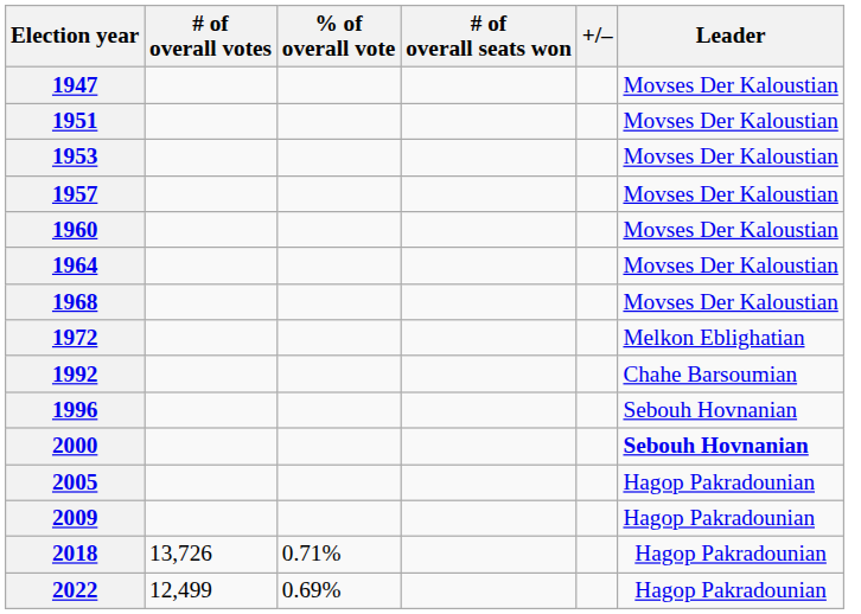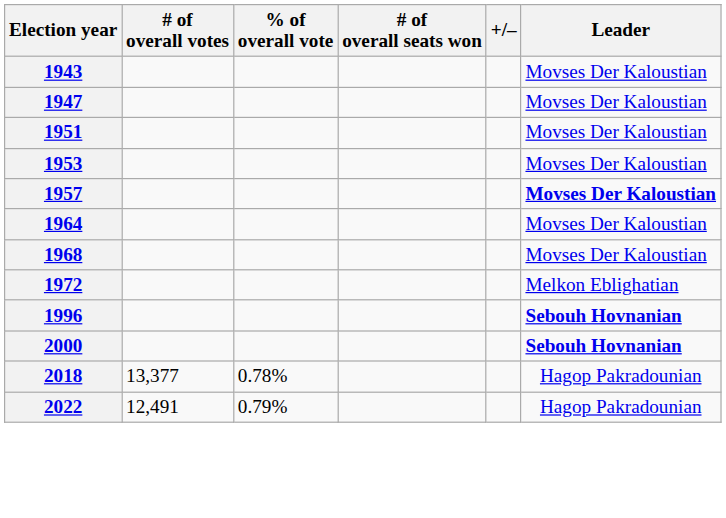 <table class="wikitable">
 <tr>
 <th>Election year</th>
 <th># of<br>overall votes</th>
 <th>% of<br>overall vote</th>
 <th># of<br>overall seats won</th>
 <th>+/–</th>
 <th>Leader</th>
+</tr>
+<tr>
+<th><a href='#'>1943</a></th>
+<td></td>
+<td></td>
+<td></td>
+<td></td>
+<td><a href='#'>Movses Der Kaloustian</a></td>
 </tr>
 <tr>
 <th><a href='#'>1947</a></th>
 <td></td>
 <td></td>
 <td></td>
 <td></td>
 <td><a href='#'>Movses Der Kaloustian</a></td>
 </tr>
 <tr>
 <th><a href='#'>1951</a></th>
 <td></td>
 <td></td>
 <td></td>
 <td></td>
 <td><a href='#'>Movses Der Kaloustian</a></td>
 </tr>
 <tr>
 <th><a href='#'>1953</a></th>
 <td></td>
 <td></td>
 <td></td>
 <td></td>
 <td><a href='#'>Movses Der Kaloustian</a></td>
 </tr>
 <tr>
 <th><a href='#'>1957</a></th>
 <td></td>
 <td></td>
 <td></td>
 <td></td>
-<td><a href='#'>Movses Der Kaloustian</a></td>
-</tr>
-<tr>
-<th><a href='#'>1960</a></th>
-<td></td>
-<td></td>
-<td></td>
-<td></td>
-<td><a href='#'>Movses Der Kaloustian</a></td>
+<td><strong><a href='#'>Movses Der Kaloustian</a></strong></td>
 </tr>
 <tr>
 <th><a href='#'>1964</a></th>
 <td></td>
 <td></td>
 <td></td>
 <td></td>
 <td><a href='#'>Movses Der Kaloustian</a></td>
 </tr>
 <tr>
 <th><a href='#'>1968</a></th>
 <td></td>
 <td></td>
 <td></td>
 <td></td>
 <td><a href='#'>Movses Der Kaloustian</a></td>
 </tr>
 <tr>
 <th><a href='#'>1972</a></th>
 <td></td>
 <td></td>
 <td></td>
 <td></td>
 <td><a href='#'>Melkon Eblighatian</a></td>
 </tr>
 <tr>
-<th><a href='#'>1992</a></th>
-<td></td>
-<td></td>
-<td></td>
-<td></td>
-<td><a href='#'>Chahe Barsoumian</a></td>
-</tr>
-<tr>
 <th><a href='#'>1996</a></th>
 <td></td>
 <td></td>
 <td></td>
 <td></td>
-<td><a href='#'>Sebouh Hovnanian</a></td>
+<td><strong><a href='#'>Sebouh Hovnanian</a></strong></td>
 </tr>
 <tr>
 <th><a href='#'>2000</a></th>
 <td></td>
 <td></td>
 <td></td>
 <td></td>
 <td><strong><a href='#'>Sebouh Hovnanian</a></strong></td>
 </tr>
 <tr>
-<th><a href='#'>2005</a></th>
-<td></td>
-<td></td>
-<td></td>
-<td></td>
-<td><a href='#'>Hagop Pakradounian</a></td>
-</tr>
-<tr>
-<th><a href='#'>2009</a></th>
-<td></td>
-<td></td>
-<td></td>
-<td></td>
-<td><a href='#'>Hagop Pakradounian</a></td>
-</tr>
-<tr>
 <th><a href='#'>2018</a></th>
-<td>13,726</td>
-<td>0.71%</td>
+<td>13,377</td>
+<td>0.78%</td>
 <td></td>
 <td></td>
 <td style="text-align: center"><a href='#'>Hagop Pakradounian</a></td>
 </tr>
 <tr>
 <th><a href='#'>2022</a></th>
-<td>12,499</td>
-<td>0.69%</td>
+<td>12,491</td>
+<td>0.79%</td>
 <td></td>
 <td></td>
 <td style="text-align: center"><a href='#'>Hagop Pakradounian</a></td>
 </tr>
 </table>
